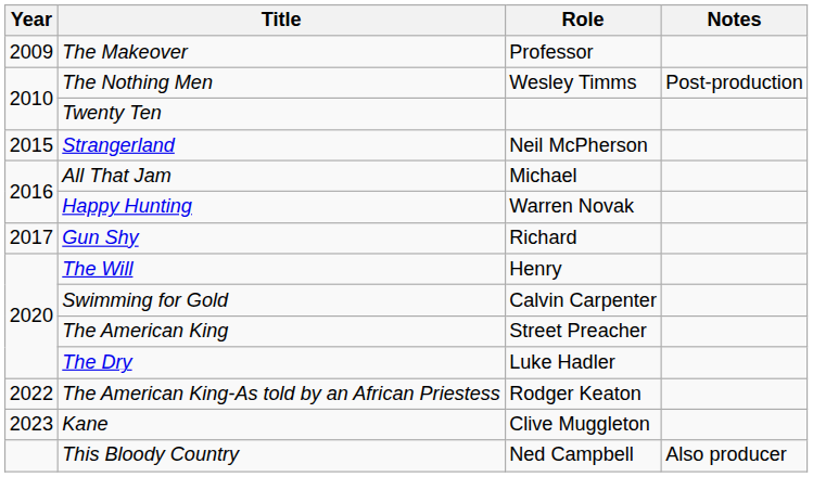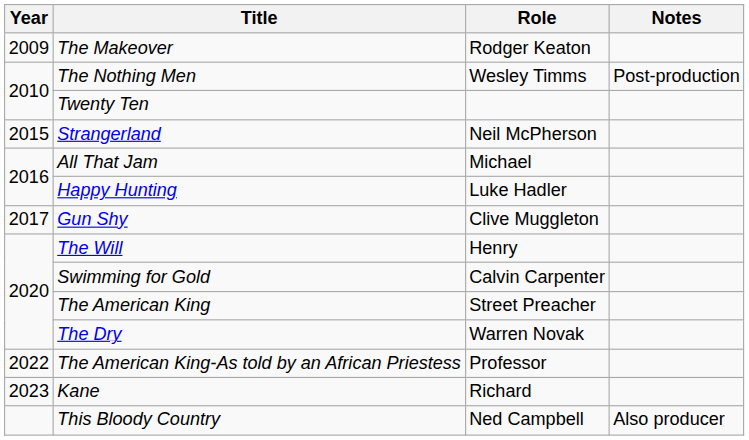 <table class="wikitable">
 <tr>
 <th>Year</th>
 <th>Title</th>
 <th>Role</th>
 <th>Notes</th>
 </tr>
 <tr>
 <td>2009</td>
 <td><em>The Makeover</em></td>
-<td>Professor</td>
+<td>Rodger Keaton</td>
 <td></td>
 </tr>
 <tr>
 <td rowspan="2">2010</td>
 <td><em>The Nothing Men</em></td>
 <td>Wesley Timms</td>
 <td>Post-production</td>
 </tr>
 <tr>
 <td><em>Twenty Ten</em></td>
 <td></td>
 <td></td>
 </tr>
 <tr>
 <td>2015</td>
 <td><em><a href='#'>Strangerland</a></em></td>
 <td>Neil McPherson</td>
 <td></td>
 </tr>
 <tr>
 <td rowspan="2">2016</td>
 <td><em>All That Jam</em></td>
 <td>Michael</td>
 <td></td>
 </tr>
 <tr>
 <td><em><a href='#'>Happy Hunting</a></em></td>
-<td>Warren Novak</td>
+<td>Luke Hadler</td>
 <td></td>
 </tr>
 <tr>
 <td>2017</td>
 <td><em><a href='#'>Gun Shy</a></em></td>
-<td>Richard</td>
+<td>Clive Muggleton</td>
 <td></td>
 </tr>
 <tr>
 <td rowspan="4">2020</td>
 <td><em><a href='#'>The Will</a></em></td>
 <td>Henry</td>
 <td></td>
 </tr>
 <tr>
 <td><em>Swimming for Gold</em></td>
 <td>Calvin Carpenter</td>
 <td></td>
 </tr>
 <tr>
 <td><em>The American King</em></td>
 <td>Street Preacher</td>
 <td></td>
 </tr>
 <tr>
 <td><em><a href='#'>The Dry</a></em></td>
-<td>Luke Hadler</td>
+<td>Warren Novak</td>
 <td></td>
 </tr>
 <tr>
 <td>2022</td>
 <td><em>The American King-As told by an African Priestess</em></td>
-<td>Rodger Keaton</td>
+<td>Professor</td>
 <td></td>
 </tr>
 <tr>
 <td>2023</td>
 <td><em>Kane</em></td>
-<td>Clive Muggleton</td>
+<td>Richard</td>
 <td></td>
 </tr>
 <tr>
 <td></td>
 <td><em>This Bloody Country</em></td>
 <td>Ned Campbell</td>
 <td>Also producer</td>
 </tr>
 </table>
